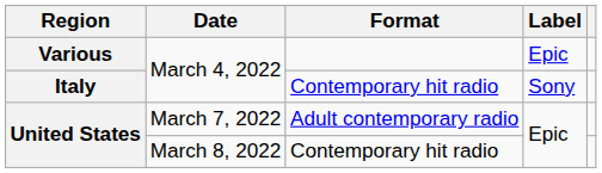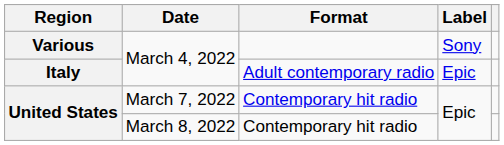 <table class="wikitable plainrowheaders">
 <tr>
 <th scope="col">Region</th>
 <th scope="col">Date</th>
 <th scope="col">Format</th>
 <th scope="col">Label</th>
 <th scope="col"></th>
 </tr>
 <tr>
 <th scope="row">Various</th>
 <td rowspan="2">March 4, 2022</td>
 <td></td>
-<td><a href='#'>Epic</a></td>
+<td><a href='#'>Sony</a></td>
 <td></td>
 </tr>
 <tr>
 <th scope="row">Italy</th>
-<td><a href='#'>Contemporary hit radio</a></td>
-<td><a href='#'>Sony</a></td>
+<td><a href='#'>Adult contemporary radio</a></td>
+<td><a href='#'>Epic</a></td>
 <td></td>
 </tr>
 <tr>
 <th scope="row" rowspan="2">United States</th>
 <td>March 7, 2022</td>
-<td><a href='#'>Adult contemporary radio</a></td>
+<td><a href='#'>Contemporary hit radio</a></td>
 <td rowspan="2">Epic</td>
 <td></td>
 </tr>
 <tr>
 <td>March 8, 2022</td>
 <td>Contemporary hit radio</td>
 <td></td>
 </tr>
 </table>
